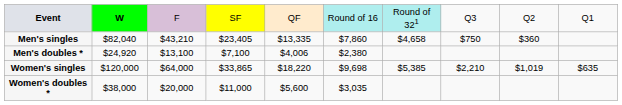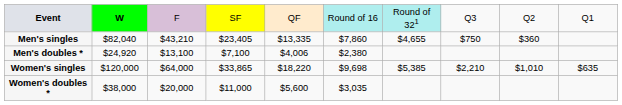 <table class=wikitable style=font-size:90%;text-align:center>
 <tr>
 <td style="width:130px; background:#dfe2e9;"><strong>Event</strong></td>
 <td style="width:80px; background:lime;"><strong>W</strong></td>
 <td style="width:85px; background:thistle;">F</td>
 <td style="width:85px; background:#ff0;">SF</td>
 <td style="width:85px; background:#ffebcd;">QF</td>
 <td style="width:85px; background:#afeeee;">Round of 16</td>
 <td style="width:85px; background:#afeeee;">Round of 32<sup>1</sup></td>
 <td width=85>Q3</td>
 <td width=85>Q2</td>
 <td width=85>Q1</td>
 </tr>
 <tr>
 <td style="background:#f6f6f6;"><strong>Men's singles</strong></td>
 <td>$82,040</td>
 <td>$43,210</td>
 <td>$23,405</td>
 <td>$13,335</td>
 <td>$7,860</td>
-<td>$4,658</td>
+<td>$4,655</td>
 <td>$750</td>
 <td>$360</td>
 <td></td>
 </tr>
 <tr>
 <td style="background:#f6f6f6;"><strong>Men's doubles *</strong></td>
 <td>$24,920</td>
 <td>$13,100</td>
 <td>$7,100</td>
 <td>$4,006</td>
 <td>$2,380</td>
 <td></td>
 <td></td>
 <td></td>
 <td></td>
 </tr>
 <tr>
 <td style="background:#f6f6f6;"><strong>Women's singles</strong></td>
 <td>$120,000</td>
 <td>$64,000</td>
 <td>$33,865</td>
 <td>$18,220</td>
 <td>$9,698</td>
 <td>$5,385</td>
 <td>$2,210</td>
-<td>$1,019</td>
+<td>$1,010</td>
 <td>$635</td>
 </tr>
 <tr>
 <td style="background:#f6f6f6;"><strong>Women's doubles *</strong></td>
 <td>$38,000</td>
 <td>$20,000</td>
 <td>$11,000</td>
 <td>$5,600</td>
 <td>$3,035</td>
 <td></td>
 <td></td>
 <td></td>
 <td></td>
 </tr>
 </table>
